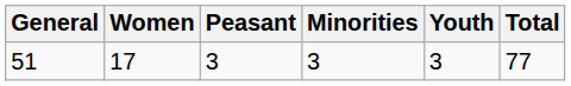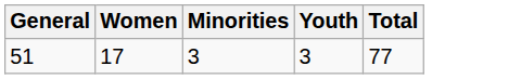 <table class="wikitable">
 <tr>
 <th>General</th>
 <th>Women</th>
-<th>Peasant</th>
 <th>Minorities</th>
 <th>Youth</th>
 <th>Total</th>
 </tr>
 <tr>
 <td>51</td>
 <td>17</td>
 <td>3</td>
 <td>3</td>
-<td>3</td>
 <td>77</td>
 </tr>
 </table>
